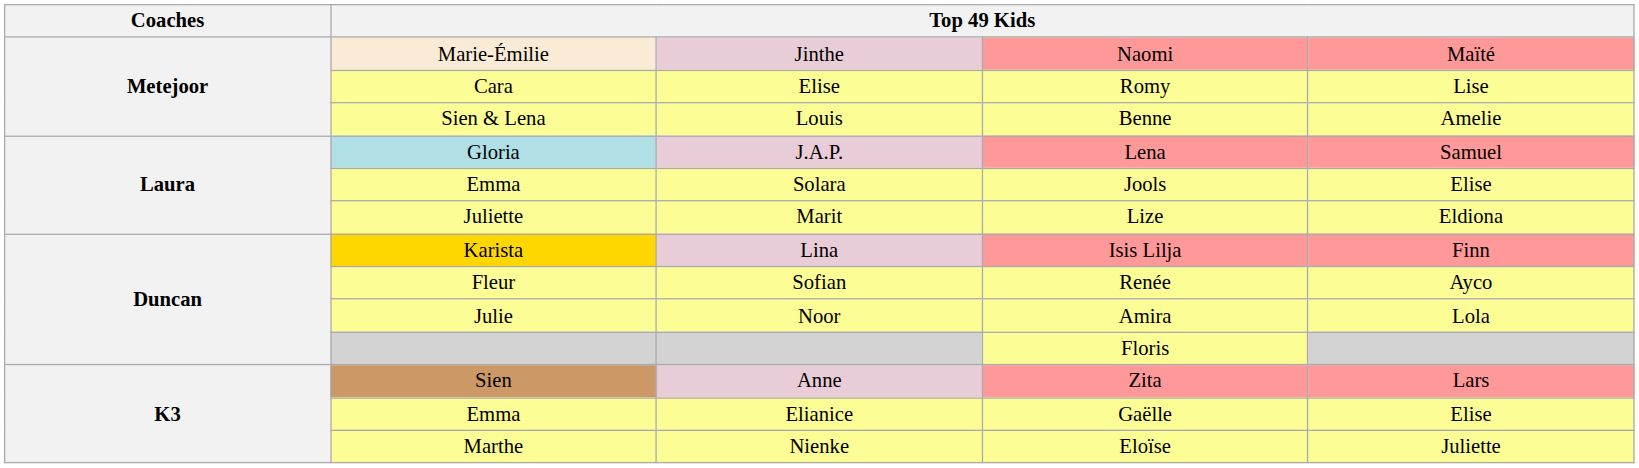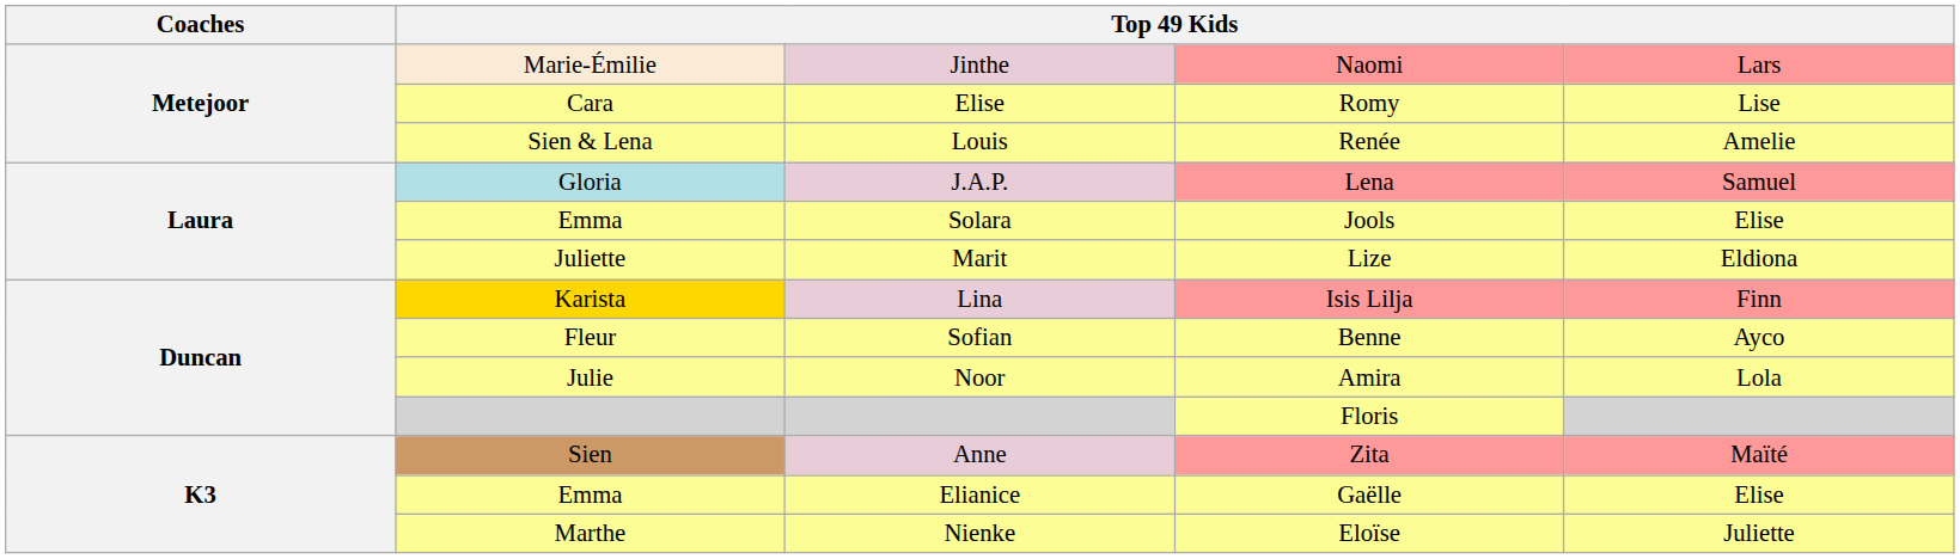 <table class="wikitable" style="text-align:center; width:100%">
 <tr>
 <th width="20%" scope="col">Coaches</th>
 <th width="80%" colspan="4" scope="col">Top 49 Kids</th>
 </tr>
 <tr>
 <th rowspan="3">Metejoor</th>
 <td style="background:antiquewhite; width:20%">Marie-Émilie</td>
 <td style="background:#E8CCD7; width:20%">Jinthe</td>
 <td style="background:#FF9999">Naomi</td>
-<td style="background:#FF9999; width:20%">Maïté</td>
+<td style="background:#FF9999">Lars</td>
 </tr>
 <tr>
 <td style="background:#FDFD96">Cara</td>
 <td style="background:#FDFD96">Elise</td>
 <td style="background:#FDFD96">Romy</td>
 <td style="background:#FDFD96">Lise</td>
 </tr>
 <tr>
 <td style="background:#FDFD96">Sien & Lena</td>
 <td style="background:#FDFD96">Louis</td>
-<td style="background:#FDFD96">Benne</td>
+<td style="background:#FDFD96">Renée</td>
 <td style="background:#FDFD96">Amelie</td>
 </tr>
 <tr>
 <th rowspan="3">Laura</th>
 <td style="background:#B0E0E6">Gloria</td>
 <td style="background:#E8CCD7">J.A.P.</td>
 <td style="background:#FF9999">Lena</td>
 <td style="background:#FF9999">Samuel</td>
 </tr>
 <tr>
 <td style="background:#FDFD96">Emma</td>
 <td style="background:#FDFD96">Solara</td>
 <td style="background:#FDFD96">Jools</td>
 <td style="background:#FDFD96">Elise</td>
 </tr>
 <tr>
 <td style="background:#FDFD96">Juliette</td>
 <td style="background:#FDFD96">Marit</td>
 <td style="background:#FDFD96">Lize</td>
 <td style="background:#FDFD96">Eldiona</td>
 </tr>
 <tr>
 <th rowspan="4">Duncan</th>
 <td style="background:gold">Karista</td>
 <td style="background:#E8CCD7">Lina</td>
 <td style="background:#FF9999">Isis Lilja</td>
 <td style="background:#FF9999">Finn</td>
 </tr>
 <tr>
 <td style="background:#FDFD96">Fleur</td>
 <td style="background:#FDFD96">Sofian</td>
-<td style="background:#FDFD96">Renée</td>
+<td style="background:#FDFD96">Benne</td>
 <td style="background:#FDFD96">Ayco</td>
 </tr>
 <tr>
 <td style="background:#FDFD96">Julie</td>
 <td style="background:#FDFD96">Noor</td>
 <td style="background:#FDFD96">Amira</td>
 <td style="background:#FDFD96">Lola</td>
 </tr>
 <tr>
 <td style="background:lightgrey"></td>
 <td style="background:lightgrey"></td>
 <td style="background:#FDFD96">Floris</td>
 <td style="background:lightgrey" colspan="3"></td>
 </tr>
 <tr>
 <th rowspan="3">K3</th>
 <td style="background:#cc9966">Sien</td>
 <td style="background:#E8CCD7">Anne</td>
 <td style="background:#FF9999; width:20%">Zita</td>
-<td style="background:#FF9999">Lars</td>
+<td style="background:#FF9999; width:20%">Maïté</td>
 </tr>
 <tr>
 <td style="background:#FDFD96">Emma</td>
 <td style="background:#FDFD96">Elianice</td>
 <td style="background:#FDFD96">Gaëlle</td>
 <td style="background:#FDFD96">Elise</td>
 </tr>
 <tr>
 <td style="background:#FDFD96">Marthe</td>
 <td style="background:#FDFD96">Nienke</td>
 <td style="background:#FDFD96">Eloïse</td>
 <td style="background:#FDFD96">Juliette</td>
 </tr>
 </table>
